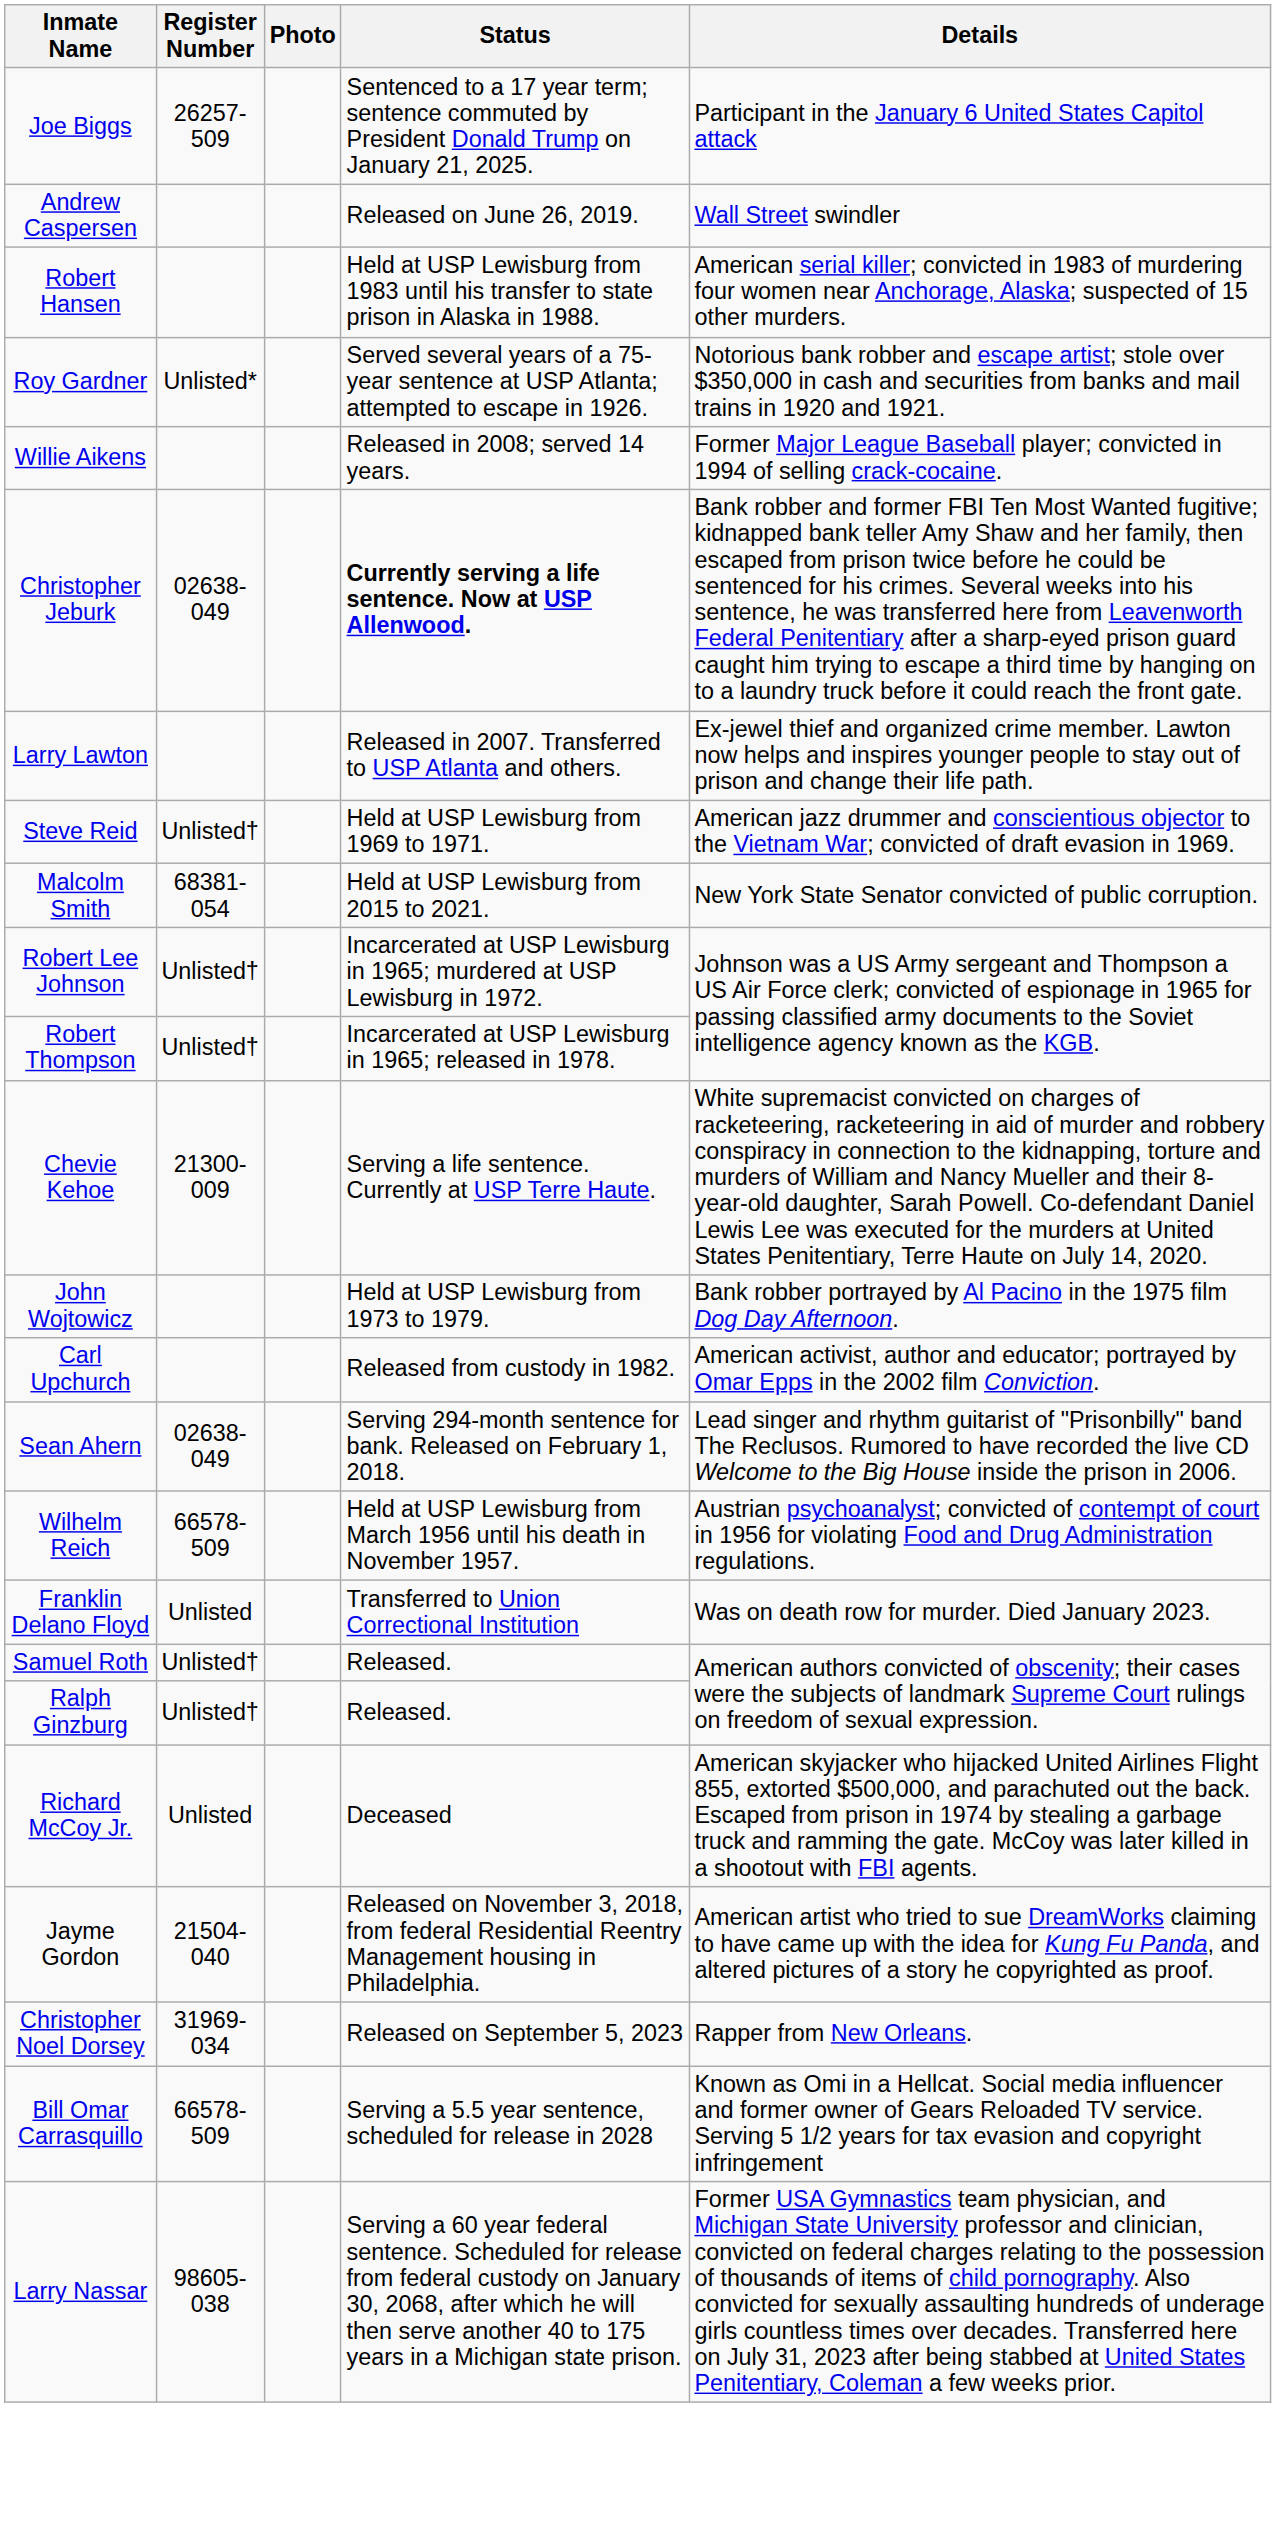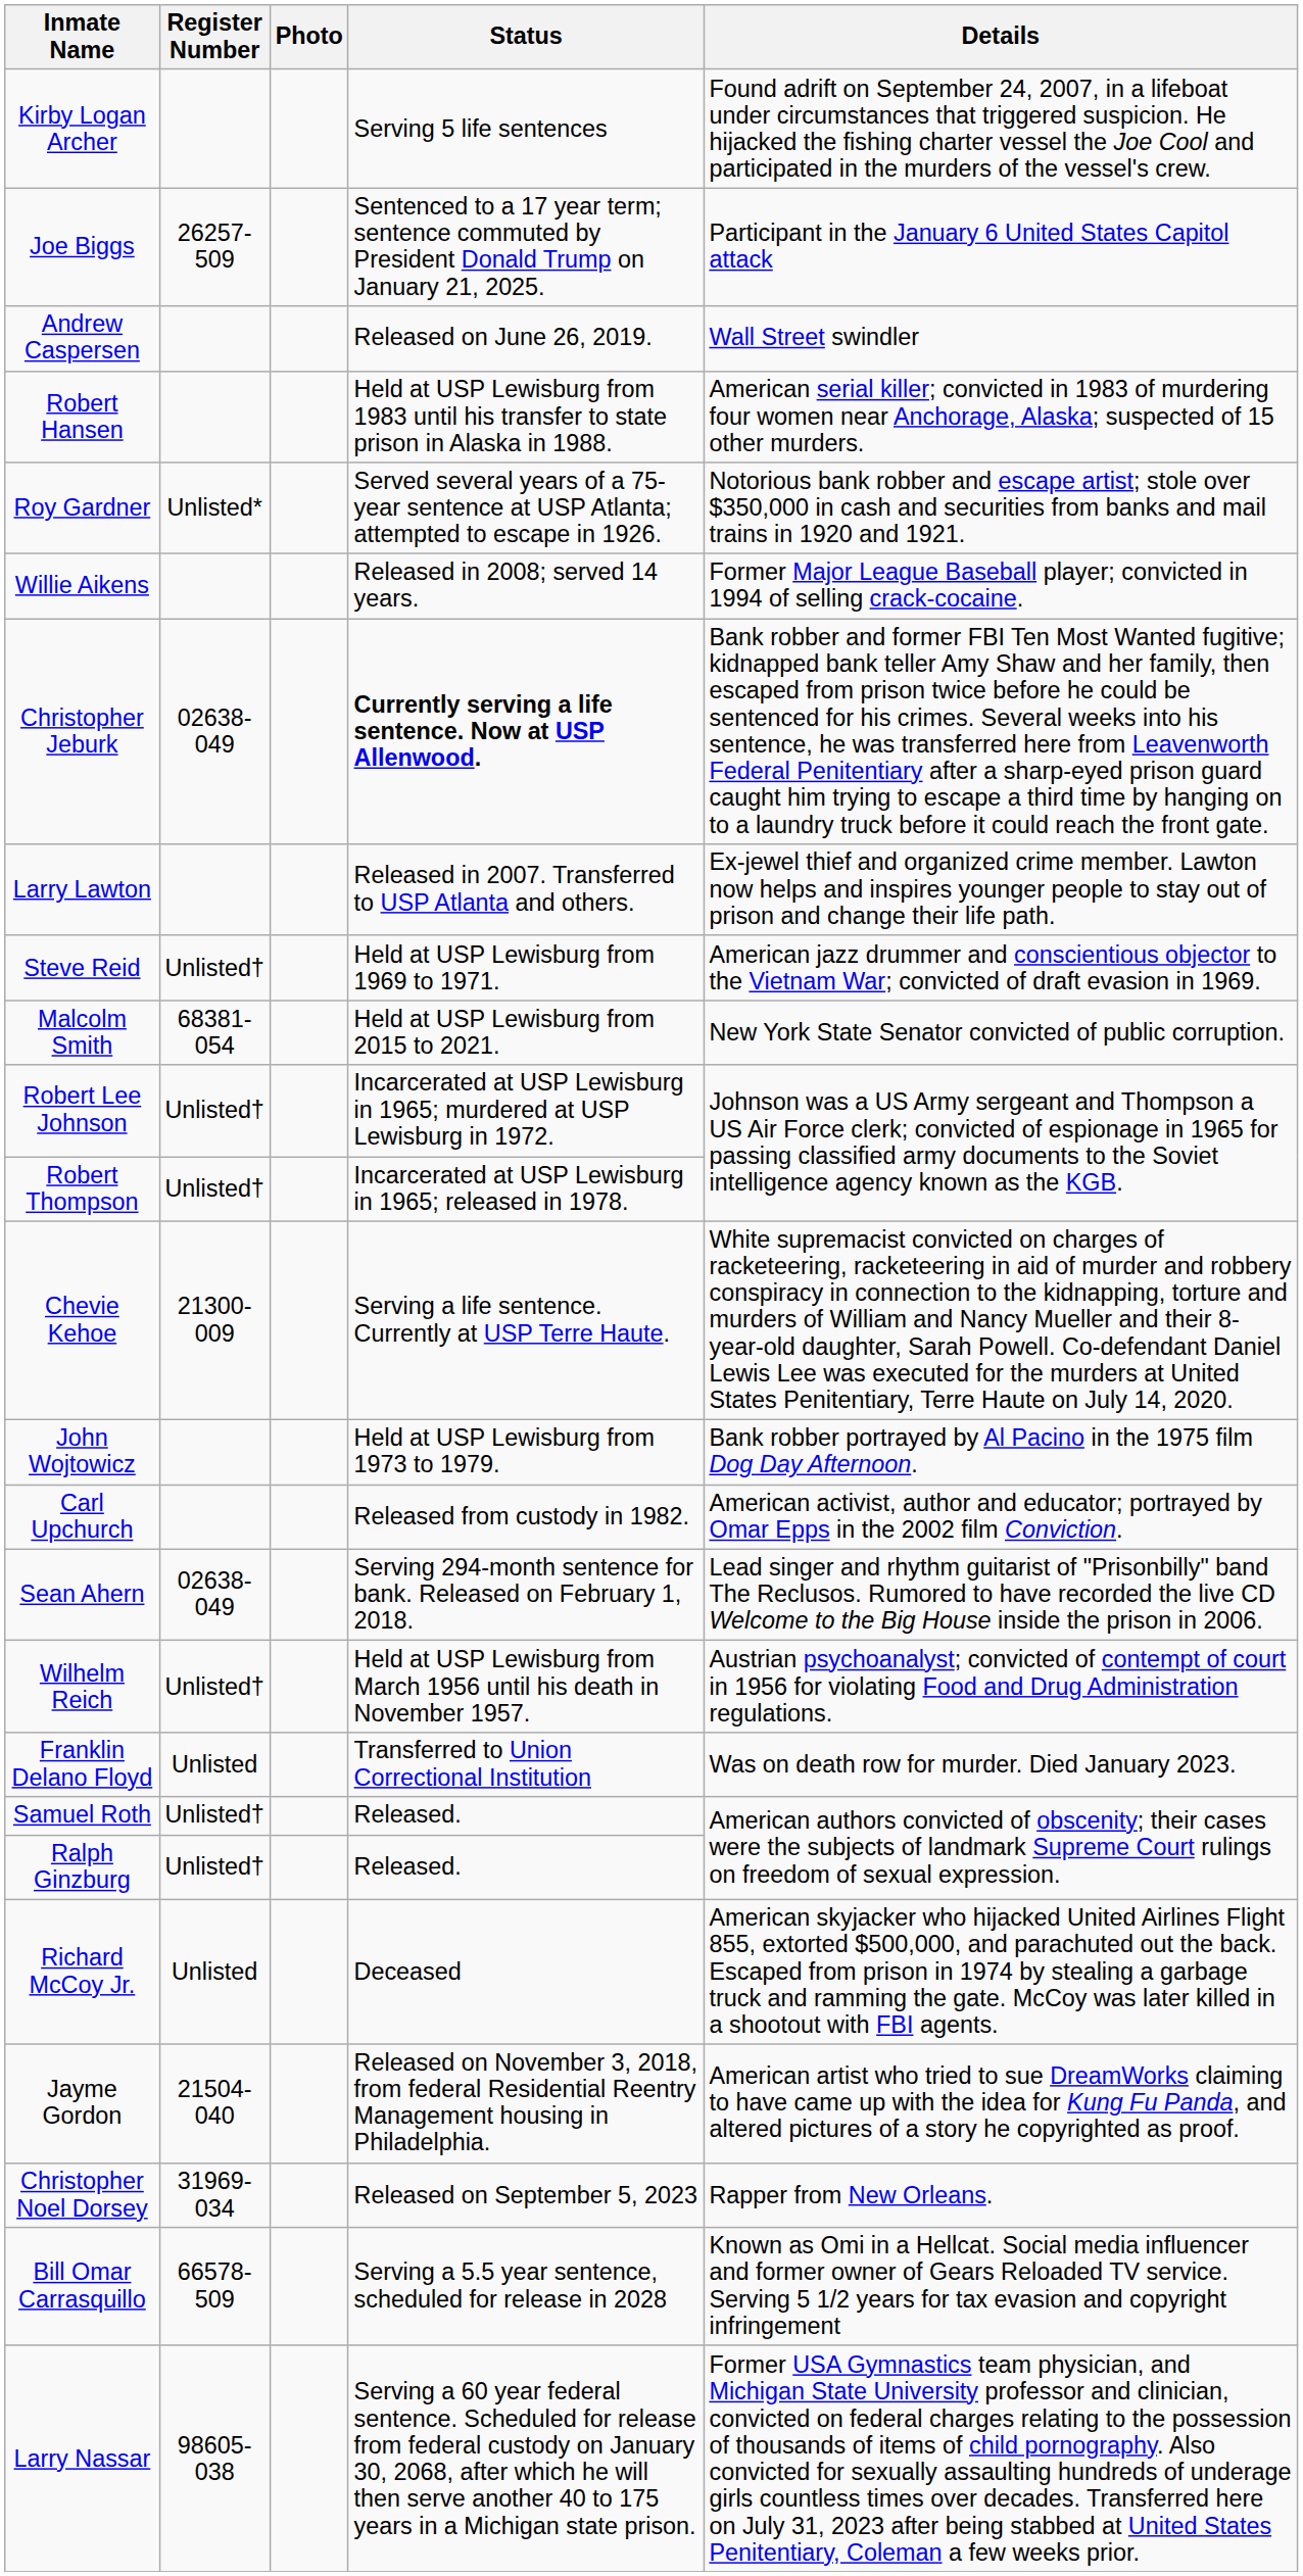 <table class="wikitable sortable">
 <tr>
 <th width=12%>Inmate Name</th>
 <th width=8%>Register Number</th>
 <th width=5%>Photo</th>
 <th width=28%>Status</th>
 <th width=52%>Details</th>
+</tr>
+<tr>
+<td style="text-align:center;"><a href='#'>Kirby Logan Archer</a></td>
+<td style="text-align:center;"></td>
+<td></td>
+<td>Serving 5 life sentences</td>
+<td>Found adrift on September 24, 2007, in a lifeboat under circumstances that triggered suspicion. He hijacked the fishing charter vessel the <em>Joe Cool</em> and participated in the murders of the vessel's crew.</td>
 </tr>
 <tr>
 <td style="text-align:center;"><a href='#'>Joe Biggs</a></td>
 <td style="text-align:center;">26257-509</td>
 <td></td>
 <td>Sentenced to a 17 year term; sentence commuted by President <a href='#'>Donald Trump</a> on January 21, 2025.</td>
 <td>Participant in the <a href='#'>January 6 United States Capitol attack</a></td>
 </tr>
 <tr>
 <td style="text-align:center;"><a href='#'>Andrew Caspersen</a></td>
 <td style="text-align:center;"></td>
 <td></td>
 <td>Released on June 26, 2019.</td>
 <td><a href='#'>Wall Street</a> swindler</td>
 </tr>
 <tr>
 <td style="text-align:center;"><a href='#'>Robert Hansen</a></td>
 <td style="text-align:center;"></td>
 <td></td>
 <td>Held at USP Lewisburg from 1983 until his transfer to state prison in Alaska in 1988.</td>
 <td>American <a href='#'>serial killer</a>; convicted in 1983 of murdering four women near <a href='#'>Anchorage, Alaska</a>; suspected of 15 other murders.</td>
 </tr>
 <tr>
 <td style="text-align:center;"><a href='#'>Roy Gardner</a></td>
 <td style="text-align:center;">Unlisted*</td>
 <td></td>
 <td>Served several years of a 75-year sentence at USP Atlanta; attempted to escape in 1926.</td>
 <td>Notorious bank robber and <a href='#'>escape artist</a>; stole over $350,000 in cash and securities from banks and mail trains in 1920 and 1921.</td>
 </tr>
 <tr>
 <td style="text-align:center;"><a href='#'>Willie Aikens</a></td>
 <td style="text-align:center;"></td>
 <td></td>
 <td>Released in 2008; served 14 years.</td>
 <td>Former <a href='#'>Major League Baseball</a> player; convicted in 1994 of selling <a href='#'>crack-cocaine</a>.</td>
 </tr>
 <tr>
 <td style="text-align:center;"><a href='#'>Christopher Jeburk</a></td>
 <td style="text-align:center;">02638-049</td>
 <td></td>
 <td><strong>Currently serving a life sentence. Now at <a href='#'>USP Allenwood</a>.</strong></td>
 <td>Bank robber and former FBI Ten Most Wanted fugitive; kidnapped bank teller Amy Shaw and her family, then escaped from prison twice before he could be sentenced for his crimes. Several weeks into his sentence, he was transferred here from <a href='#'>Leavenworth Federal Penitentiary</a> after a sharp-eyed prison guard caught him trying to escape a third time by hanging on to a laundry truck before it could reach the front gate.</td>
 </tr>
 <tr>
 <td style="text-align:center;"><a href='#'>Larry Lawton</a></td>
 <td style="text-align:center;"></td>
 <td></td>
 <td>Released in 2007. Transferred to <a href='#'>USP Atlanta</a> and others.</td>
 <td>Ex-jewel thief and organized crime member. Lawton now helps and inspires younger people to stay out of prison and change their life path.</td>
 </tr>
 <tr>
 <td style="text-align:center;"><a href='#'>Steve Reid</a></td>
 <td style="text-align:center;">Unlisted†</td>
 <td></td>
 <td>Held at USP Lewisburg from 1969 to 1971.</td>
 <td>American jazz drummer and <a href='#'>conscientious objector</a> to the <a href='#'>Vietnam War</a>; convicted of draft evasion in 1969.</td>
 </tr>
 <tr>
 <td style="text-align:center;"><a href='#'>Malcolm Smith</a></td>
 <td style="text-align:center;">68381-054</td>
 <td></td>
 <td>Held at USP Lewisburg from 2015 to 2021.</td>
 <td>New York State Senator convicted of public corruption.</td>
 </tr>
 <tr>
 <td style="text-align:center;"><a href='#'>Robert Lee Johnson</a></td>
 <td style="text-align:center;">Unlisted†</td>
 <td></td>
 <td>Incarcerated at USP Lewisburg in 1965; murdered at USP Lewisburg in 1972.</td>
 <td rowspan=2>Johnson was a US Army sergeant and Thompson a US Air Force clerk; convicted of espionage in 1965 for passing classified army documents to the Soviet intelligence agency known as the <a href='#'>KGB</a>.</td>
 </tr>
 <tr>
 <td style="text-align:center;"><a href='#'>Robert Thompson</a></td>
 <td style="text-align:center;">Unlisted†</td>
 <td></td>
 <td>Incarcerated at USP Lewisburg in 1965; released in 1978.</td>
 </tr>
 <tr>
 <td style="text-align:center;"><a href='#'>Chevie Kehoe</a></td>
 <td style="text-align:center;">21300-009</td>
 <td></td>
 <td>Serving a life sentence. Currently at <a href='#'>USP Terre Haute</a>.</td>
 <td>White supremacist convicted on charges of racketeering, racketeering in aid of murder and robbery conspiracy in connection to the kidnapping, torture and murders of William and Nancy Mueller and their 8-year-old daughter, Sarah Powell. Co-defendant Daniel Lewis Lee was executed for the murders at United States Penitentiary, Terre Haute on July 14, 2020.</td>
 </tr>
 <tr>
 <td style="text-align:center;"><a href='#'>John Wojtowicz</a></td>
 <td style="text-align:center;"></td>
 <td></td>
 <td>Held at USP Lewisburg from 1973 to 1979.</td>
 <td>Bank robber portrayed by <a href='#'>Al Pacino</a> in the 1975 film <em><a href='#'>Dog Day Afternoon</a></em>.</td>
 </tr>
 <tr>
 <td style="text-align:center;"><a href='#'>Carl Upchurch</a></td>
 <td style="text-align:center;"></td>
 <td></td>
 <td>Released from custody in 1982.</td>
 <td>American activist, author and educator; portrayed by <a href='#'>Omar Epps</a> in the 2002 film <em><a href='#'>Conviction</a></em>.</td>
 </tr>
 <tr>
 <td style="text-align:center;"><a href='#'>Sean Ahern</a></td>
 <td style="text-align:center;">02638-049</td>
 <td></td>
 <td>Serving 294-month sentence for bank. Released on February 1, 2018.</td>
 <td>Lead singer and rhythm guitarist of "Prisonbilly" band The Reclusos. Rumored to have recorded the live CD <em>Welcome to the Big House</em> inside the prison in 2006.</td>
 </tr>
 <tr>
 <td style="text-align:center;"><a href='#'>Wilhelm Reich</a></td>
-<td style="text-align:center;">66578-509</td>
+<td style="text-align:center;">Unlisted†</td>
 <td></td>
 <td>Held at USP Lewisburg from March 1956 until his death in November 1957.</td>
 <td>Austrian <a href='#'>psychoanalyst</a>; convicted of <a href='#'>contempt of court</a> in 1956 for violating <a href='#'>Food and Drug Administration</a> regulations.</td>
 </tr>
 <tr>
 <td style="text-align:center;"><a href='#'>Franklin Delano Floyd</a></td>
 <td style="text-align:center;">Unlisted</td>
 <td></td>
 <td>Transferred to <a href='#'>Union Correctional Institution</a></td>
 <td>Was on death row for murder. Died January 2023.</td>
 </tr>
 <tr>
 <td style="text-align:center;"><a href='#'>Samuel Roth</a></td>
 <td style="text-align:center;">Unlisted†</td>
 <td></td>
 <td>Released.</td>
 <td rowspan=2>American authors convicted of <a href='#'>obscenity</a>; their cases were the subjects of landmark <a href='#'>Supreme Court</a> rulings on freedom of sexual expression.</td>
 </tr>
 <tr>
 <td style="text-align:center;"><a href='#'>Ralph Ginzburg</a></td>
 <td style="text-align:center;">Unlisted†</td>
 <td></td>
 <td>Released.</td>
 </tr>
 <tr>
 <td style="text-align:center;"><a href='#'>Richard McCoy Jr.</a></td>
 <td style="text-align:center;">Unlisted</td>
 <td></td>
 <td>Deceased</td>
 <td>American skyjacker who hijacked United Airlines Flight 855, extorted $500,000, and parachuted out the back. Escaped from prison in 1974 by stealing a garbage truck and ramming the gate. McCoy was later killed in a shootout with <a href='#'>FBI</a> agents.</td>
 </tr>
 <tr>
 <td style="text-align:center;">Jayme Gordon</td>
 <td style="text-align:center;">21504-040</td>
 <td></td>
 <td>Released on November 3, 2018, from federal Residential Reentry Management housing in Philadelphia.</td>
 <td>American artist who tried to sue <a href='#'>DreamWorks</a> claiming to have came up with the idea for <em><a href='#'>Kung Fu Panda</a></em>, and altered pictures of a story he copyrighted as proof.</td>
 </tr>
 <tr>
 <td style="text-align:center;"><a href='#'>Christopher Noel Dorsey</a></td>
 <td style="text-align:center;">31969-034</td>
 <td></td>
 <td>Released on September 5, 2023</td>
 <td>Rapper from <a href='#'>New Orleans</a>.</td>
 </tr>
 <tr>
 <td style="text-align:center;"><a href='#'>Bill Omar Carrasquillo</a></td>
 <td style="text-align:center;">66578-509</td>
 <td></td>
 <td>Serving a 5.5 year sentence, scheduled for release in 2028</td>
 <td>Known as Omi in a Hellcat. Social media influencer and former owner of Gears Reloaded TV service. Serving 5 1/2 years for tax evasion and copyright infringement</td>
 </tr>
 <tr>
 <td style="text-align:center;"><a href='#'>Larry Nassar</a></td>
 <td style="text-align:center;">98605-038</td>
 <td></td>
 <td>Serving a 60 year federal sentence. Scheduled for release from federal custody on January 30, 2068, after which he will then serve another 40 to 175 years in a Michigan state prison.</td>
 <td>Former <a href='#'>USA Gymnastics</a> team physician, and <a href='#'>Michigan State University</a> professor and clinician, convicted on federal charges relating to the possession of thousands of items of <a href='#'>child pornography</a>. Also convicted for sexually assaulting hundreds of underage girls countless times over decades. Transferred here on July 31, 2023 after being stabbed at <a href='#'>United States Penitentiary, Coleman</a> a few weeks prior.</td>
 </tr>
 </table>
